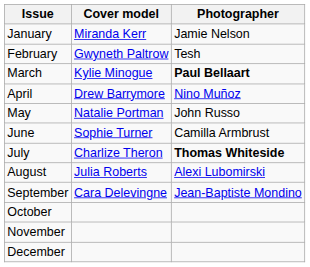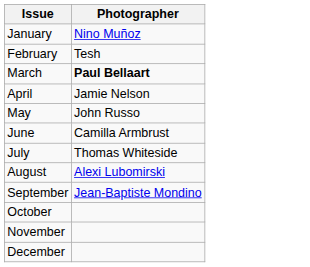 <table class="sortable wikitable">
 <tr>
 <th>Issue</th>
-<th>Cover model</th>
 <th>Photographer</th>
 </tr>
 <tr>
 <td>January</td>
-<td><a href='#'>Miranda Kerr</a></td>
-<td>Jamie Nelson</td>
+<td><a href='#'>Nino Muñoz</a></td>
 </tr>
 <tr>
 <td>February</td>
-<td><a href='#'>Gwyneth Paltrow</a></td>
 <td>Tesh</td>
 </tr>
 <tr>
 <td>March</td>
-<td><a href='#'>Kylie Minogue</a></td>
 <td><strong>Paul Bellaart</strong></td>
 </tr>
 <tr>
 <td>April</td>
-<td><a href='#'>Drew Barrymore</a></td>
-<td><a href='#'>Nino Muñoz</a></td>
+<td>Jamie Nelson</td>
 </tr>
 <tr>
 <td>May</td>
-<td><a href='#'>Natalie Portman</a></td>
 <td>John Russo</td>
 </tr>
 <tr>
 <td>June</td>
-<td><a href='#'>Sophie Turner</a></td>
 <td>Camilla Armbrust</td>
 </tr>
 <tr>
 <td>July</td>
-<td><a href='#'>Charlize Theron</a></td>
-<td><strong>Thomas Whiteside</strong></td>
+<td>Thomas Whiteside</td>
 </tr>
 <tr>
 <td>August</td>
-<td><a href='#'>Julia Roberts</a></td>
 <td><a href='#'>Alexi Lubomirski</a></td>
 </tr>
 <tr>
 <td>September</td>
-<td><a href='#'>Cara Delevingne</a></td>
 <td><a href='#'>Jean-Baptiste Mondino</a></td>
 </tr>
 <tr>
 <td>October</td>
 <td></td>
-<td></td>
 </tr>
 <tr>
 <td>November</td>
-<td></td>
 <td></td>
 </tr>
 <tr>
 <td>December</td>
 <td></td>
-<td></td>
 </tr>
 </table>
